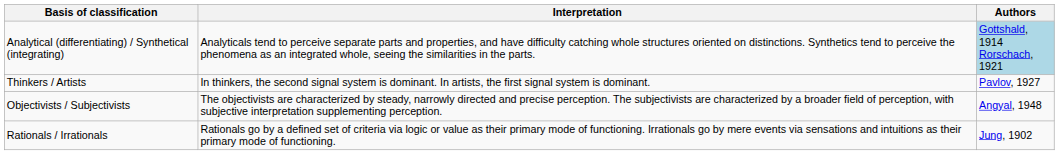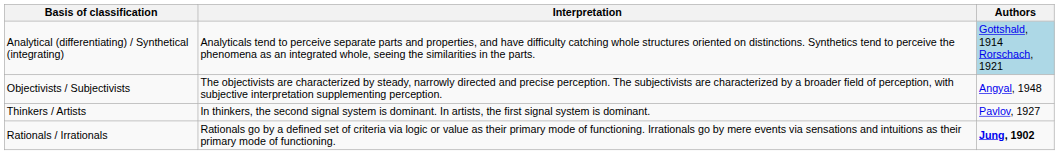 <table class="wikitable">
 <tr>
 <th>Basis of classification</th>
 <th>Interpretation</th>
 <th>Authors</th>
 </tr>
 <tr>
 <td>Analytical (differentiating) / Synthetical (integrating)</td>
 <td>Analyticals tend to perceive separate parts and properties, and have difficulty catching whole structures oriented on distinctions. Synthetics tend to perceive the phenomena as an integrated whole, seeing the similarities in the parts.</td>
 <td style="background: lightblue;"><a href='#'>Gottshald</a>, 1914<br><a href='#'>Rorschach</a>, 1921</td>
 </tr>
 <tr>
+<td>Objectivists / Subjectivists</td>
+<td>The objectivists are characterized by steady, narrowly directed and precise perception. The subjectivists are characterized by a broader field of perception, with subjective interpretation supplementing perception.</td>
+<td><a href='#'>Angyal</a>, 1948</td>
+</tr>
+<tr>
 <td>Thinkers / Artists</td>
 <td>In thinkers, the second signal system is dominant. In artists, the first signal system is dominant.</td>
 <td><a href='#'>Pavlov</a>, 1927</td>
 </tr>
 <tr>
-<td>Objectivists / Subjectivists</td>
-<td>The objectivists are characterized by steady, narrowly directed and precise perception. The subjectivists are characterized by a broader field of perception, with subjective interpretation supplementing perception.</td>
-<td><a href='#'>Angyal</a>, 1948</td>
-</tr>
-<tr>
 <td>Rationals / Irrationals</td>
 <td>Rationals go by a defined set of criteria via logic or value as their primary mode of functioning. Irrationals go by mere events via sensations and intuitions as their primary mode of functioning.</td>
-<td><a href='#'>Jung</a>, 1902</td>
+<td><strong><a href='#'>Jung</a>, 1902</strong></td>
 </tr>
 </table>
